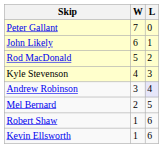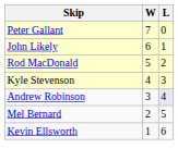 <table class="wikitable">
 <tr align=center>
 <th width=200>Skip</th>
 <th width=15>W</th>
 <th width=15>L</th>
 </tr>
 <tr bgcolor=#ffffcc>
 <td><a href='#'>Peter Gallant</a></td>
 <td>7</td>
 <td>0</td>
 </tr>
 <tr bgcolor=#ffffcc>
 <td><a href='#'>John Likely</a></td>
 <td>6</td>
 <td>1</td>
 </tr>
 <tr bgcolor=#ffffcc>
 <td><a href='#'>Rod MacDonald</a></td>
 <td>5</td>
 <td>2</td>
 </tr>
 <tr bgcolor=#ffffcc>
 <td>Kyle Stevenson</td>
 <td>4</td>
 <td>3</td>
 </tr>
 <tr>
 <td><a href='#'>Andrew Robinson</a></td>
 <td>3</td>
 <td style="background: lavender;">4</td>
 </tr>
 <tr>
 <td><a href='#'>Mel Bernard</a></td>
 <td>2</td>
 <td>5</td>
 </tr>
 <tr>
-<td><a href='#'>Robert Shaw</a></td>
-<td>1</td>
-<td>6</td>
-</tr>
-<tr>
 <td><a href='#'>Kevin Ellsworth</a></td>
 <td>1</td>
 <td>6</td>
 </tr>
 </table>
